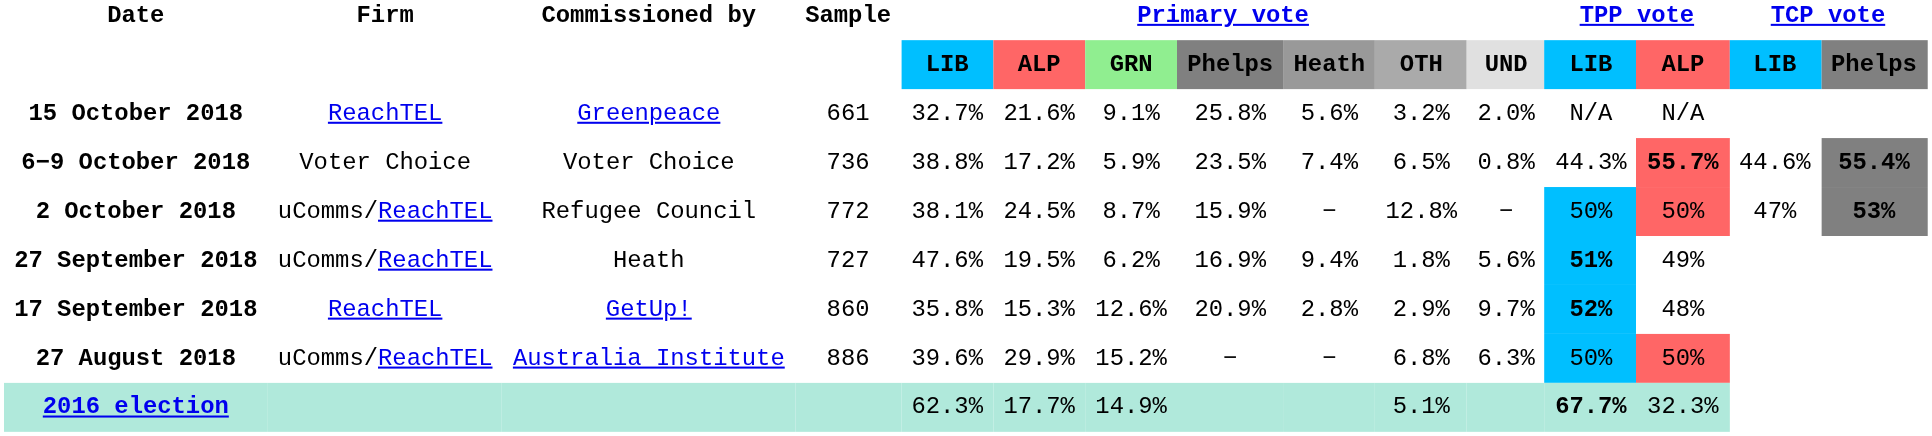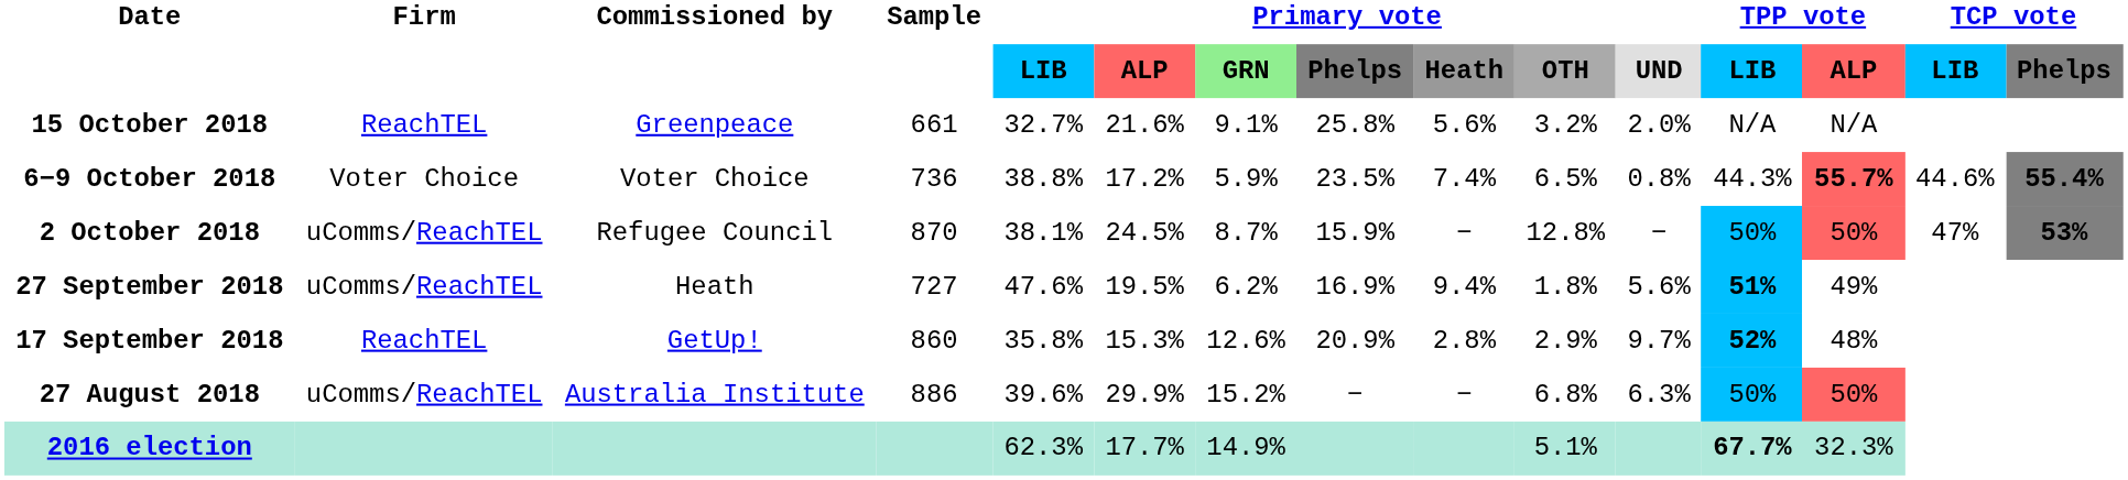 <table class="toccolours" cellpadding="5" cellspacing="0" style="float:left; margin-right:.5em; margin-top:.4em; font-size:90%;">
 <tr>
 </tr>
 <tr>
 <th style="background:#; text-align:center;">Date</th>
 <th style="background:#; text-align:center;">Firm</th>
 <th style="background:#; text-align:center;">Commissioned by</th>
 <th style="background:#; text-align:center;">Sample</th>
 <th colspan="7" style="background:#; text-align:center;"><a href='#'>Primary vote</a></th>
 <th style="background:#; text-align:center;" colspan="2"><a href='#'>TPP vote</a></th>
 <th style="background:#; text-align:center;" colspan="2"><a href='#'>TCP vote</a></th>
 </tr>
 <tr>
 <th style="background:#; text-align:center;"></th>
 <th style="background:#; text-align:center;"></th>
 <th style="background:#; text-align:center;"></th>
 <th style="background:#; text-align:center;"></th>
 <th style="background:#00bfff; text-align:center;">LIB</th>
 <th style="background:#f66; text-align:center;">ALP</th>
 <th style="background:#90ee90; text-align:center;">GRN</th>
 <th style="background:gray; text-align:center;">Phelps</th>
 <th style="background:#999999; text-align:center;">Heath</th>
 <th style="background:#AAAAAA; text-align:center;">OTH</th>
 <th style="background:#E0E0E0; text-align:center;">UND</th>
 <th style="background:#00bfff; text-align:center;">LIB</th>
 <th style="background:#f66; text-align:center;">ALP</th>
 <th style="background:#00bfff; text-align:center;">LIB</th>
 <th style="background:gray; text-align:center;">Phelps</th>
 </tr>
 <tr>
 <th style="text-align:center;" bgcolor="">15 October 2018</th>
 <td style="text-align:center;" bgcolor=""><a href='#'>ReachTEL</a></td>
 <td style="text-align:center;" bgcolor=""><a href='#'>Greenpeace</a></td>
 <td style="text-align:center;" bgcolor="">661</td>
 <td width="" style="text-align:center; background:#;">32.7%</td>
 <td width="" style="text-align:center; background:#;">21.6%</td>
 <td width="" style="text-align:center; background:#;">9.1%</td>
 <td width="" style="text-align:center; background:#;">25.8%</td>
 <td width="" style="text-align:center; background:#;">5.6%</td>
 <td width="" style="text-align:center; background:#;">3.2%</td>
 <td width="" style="text-align:center; background:#;">2.0%</td>
 <td width="" style="text-align:center; background:#">N/A</td>
 <td width="" style="text-align:center; background:#;">N/A</td>
 <td width="" style="text-align:center; background:#;"></td>
 <td width="" style="text-align:center; background:#"></td>
 </tr>
 <tr>
 <th style="text-align:center;" bgcolor="">6−9 October 2018</th>
 <td style="text-align:center;" bgcolor="">Voter Choice</td>
 <td style="text-align:center;" bgcolor="">Voter Choice</td>
 <td style="text-align:center;" bgcolor="">736</td>
 <td width="" style="text-align:center; background:#;">38.8%</td>
 <td width="" style="text-align:center; background:#;">17.2%</td>
 <td width="" style="text-align:center; background:#;">5.9%</td>
 <td width="" style="text-align:center; background:#;">23.5%</td>
 <td width="" style="text-align:center; background:#;">7.4%</td>
 <td width="" style="text-align:center; background:#;">6.5%</td>
 <td width="" style="text-align:center; background:#;">0.8%</td>
 <td width="" style="text-align:center; background:#">44.3%</td>
 <td width="" style="text-align:center; background:#f66;"><strong>55.7%</strong></td>
 <td width="" style="text-align:center; background:#;">44.6%</td>
 <td width="" style="text-align:center; background:grey"><strong>55.4%</strong></td>
 </tr>
 <tr>
 <th style="text-align:center;" bgcolor="">2 October 2018</th>
 <td style="text-align:center;" bgcolor="">uComms/<a href='#'>ReachTEL</a></td>
 <td style="text-align:center;" bgcolor="">Refugee Council</td>
-<td style="text-align:center;" bgcolor="">772</td>
+<td style="text-align:center;" bgcolor="">870</td>
 <td width="" style="text-align:center; background:#;">38.1%</td>
 <td width="" style="text-align:center; background:#;">24.5%</td>
 <td width="" style="text-align:center; background:#;">8.7%</td>
 <td width="" style="text-align:center; background:#;">15.9%</td>
 <td width="" style="text-align:center; background:#;">−</td>
 <td width="" style="text-align:center; background:#;">12.8%</td>
 <td width="" style="text-align:center; background:#;">−</td>
 <td width="" style="text-align:center; background:#00bfff;">50%</td>
 <td width="" style="text-align:center; background:#f66;">50%</td>
 <td width="" style="text-align:center; background:#;">47%</td>
 <td width="" style="text-align:center; background:grey"><strong>53%</strong></td>
 </tr>
 <tr>
 <th style="text-align:center;" bgcolor="">27 September 2018</th>
 <td style="text-align:center;" bgcolor="">uComms/<a href='#'>ReachTEL</a></td>
 <td style="text-align:center;" bgcolor="">Heath</td>
 <td style="text-align:center;" bgcolor="">727</td>
 <td width="" style="text-align:center; background:#;">47.6%</td>
 <td width="" style="text-align:center; background:#;">19.5%</td>
 <td width="" style="text-align:center; background:#;">6.2%</td>
 <td width="" style="text-align:center; background:#;">16.9%</td>
 <td width="" style="text-align:center; background:#;">9.4%</td>
 <td width="" style="text-align:center; background:#;">1.8%</td>
 <td width="" style="text-align:center; background:#;">5.6%</td>
 <td width="" style="text-align:center; background:#00bfff;"><strong>51%</strong></td>
 <td width="" style="text-align:center; background:#;">49%</td>
 </tr>
 <tr>
 <th style="text-align:center;" bgcolor="">17 September 2018</th>
 <td style="text-align:center;" bgcolor=""><a href='#'>ReachTEL</a></td>
 <td style="text-align:center;" bgcolor=""><a href='#'>GetUp!</a></td>
 <td style="text-align:center;" bgcolor="">860</td>
 <td width="" style="text-align:center; background:#;">35.8%</td>
 <td width="" style="text-align:center; background:#;">15.3%</td>
 <td width="" style="text-align:center; background:#;">12.6%</td>
 <td width="" style="text-align:center; background:#;">20.9%</td>
 <td width="" style="text-align:center; background:#;">2.8%</td>
 <td width="" style="text-align:center; background:#;">2.9%</td>
 <td width="" style="text-align:center; background:#;">9.7%</td>
 <td width="" style="text-align:center; background:#00bfff;"><strong>52%</strong></td>
 <td width="" style="text-align:center; background:#;">48%</td>
 </tr>
 <tr>
 <th style="text-align:center;" bgcolor="">27 August 2018</th>
 <td style="text-align:center;" bgcolor="">uComms/<a href='#'>ReachTEL</a></td>
 <td style="text-align:center;" bgcolor=""><a href='#'>Australia Institute</a></td>
 <td style="text-align:center;" bgcolor="">886</td>
 <td width="" style="text-align:center; background:#;">39.6%</td>
 <td width="" style="text-align:center; background:#;">29.9%</td>
 <td width="" style="text-align:center; background:#;">15.2%</td>
 <td width="" style="text-align:center; background:#;">−</td>
 <td width="" style="text-align:center; background:#;">−</td>
 <td width="" style="text-align:center; background:#;">6.8%</td>
 <td width="" style="text-align:center; background:#;">6.3%</td>
 <td width="" style="text-align:center; background:#00bfff;">50%</td>
 <td width="" style="text-align:center; background:#f66;">50%</td>
 </tr>
 <tr>
 <th style="text-align:center; background:#b0e9db;"><strong><a href='#'>2016 election</a></strong></th>
 <td width="" style="text-align:center; background:#b0e9db;"></td>
 <td width="" style="text-align:center; background:#b0e9db;"></td>
 <td width="" style="text-align:center; background:#b0e9db;"></td>
 <td width="" style="text-align:center; background:#b0e9db;">62.3%</td>
 <td width="" style="text-align:center; background:#b0e9db;">17.7%</td>
 <td width="" style="text-align:center; background:#b0e9db;">14.9%</td>
 <td width="" style="text-align:center; background:#b0e9db;"></td>
 <td width="" style="text-align:center; background:#b0e9db;"></td>
 <td width="" style="text-align:center; background:#b0e9db;">5.1%</td>
 <td width="" style="text-align:center; background:#b0e9db;"></td>
 <td width="" style="text-align:center; background:#b0e9db;"><strong>67.7%</strong></td>
 <td width="" style="text-align:center; background:#b0e9db;">32.3%</td>
 </tr>
 </table>
